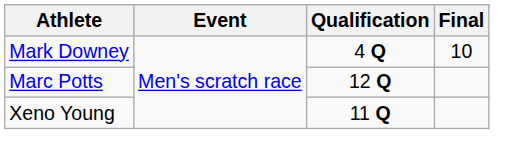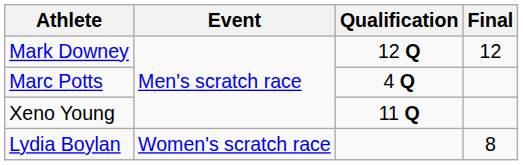 <table class="wikitable" style="font-size:90%;">
 <tr>
 <th>Athlete</th>
 <th>Event</th>
 <th>Qualification</th>
 <th>Final</th>
 </tr>
 <tr align=center>
 <td align=left><a href='#'>Mark Downey</a></td>
 <td align=left rowspan=3><a href='#'>Men's scratch race</a></td>
-<td>4 <strong>Q</strong></td>
-<td>10</td>
+<td>12 <strong>Q</strong></td>
+<td>12</td>
 </tr>
 <tr align=center>
 <td align=left><a href='#'>Marc Potts</a></td>
-<td>12 <strong>Q</strong></td>
+<td>4 <strong>Q</strong></td>
 <td></td>
 </tr>
 <tr align=center>
 <td align=left>Xeno Young</td>
 <td>11 <strong>Q</strong></td>
 <td></td>
 </tr>
+<tr align=center>
+<td align=left><a href='#'>Lydia Boylan</a></td>
+<td align=left><a href='#'>Women's scratch race</a></td>
+<td></td>
+<td>8</td>
+</tr>
 </table>
